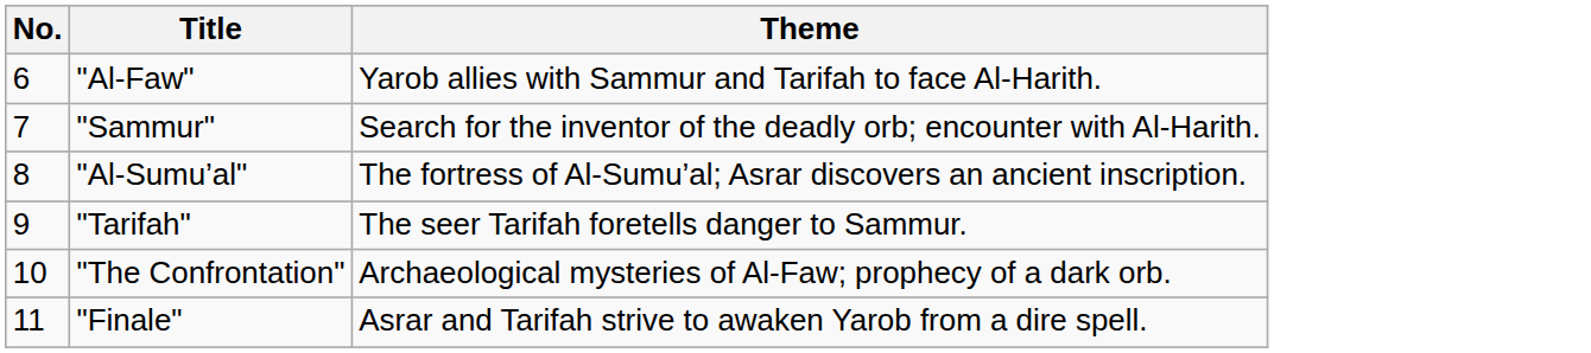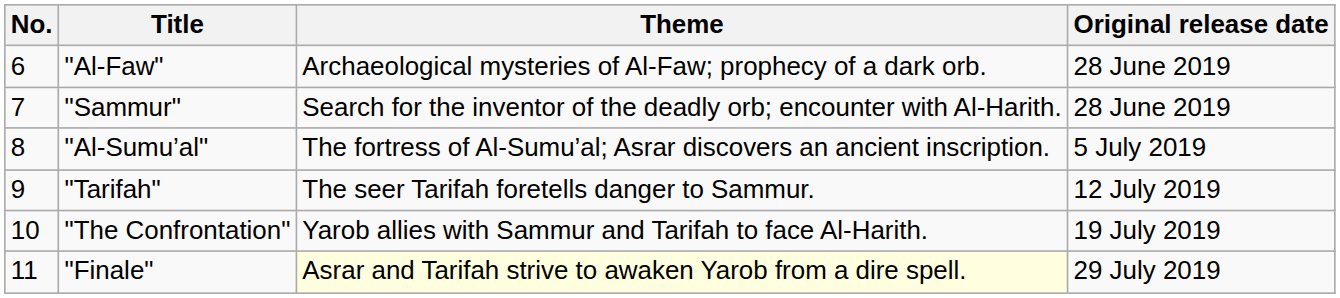 <table class="wikitable">
 <tr>
 <th>No.</th>
 <th>Title</th>
 <th>Theme</th>
+<th>Original release date</th>
 </tr>
 <tr>
 <td>6</td>
 <td>"Al‑Faw"</td>
-<td>Yarob allies with Sammur and Tarifah to face Al‑Harith.</td>
+<td>Archaeological mysteries of Al‑Faw; prophecy of a dark orb.</td>
+<td>28 June 2019</td>
 </tr>
 <tr>
 <td>7</td>
 <td>"Sammur"</td>
 <td>Search for the inventor of the deadly orb; encounter with Al‑Harith.</td>
+<td>28 June 2019</td>
 </tr>
 <tr>
 <td>8</td>
 <td>"Al‑Sumu’al"</td>
 <td>The fortress of Al‑Sumu’al; Asrar discovers an ancient inscription.</td>
+<td>5 July 2019</td>
 </tr>
 <tr>
 <td>9</td>
 <td>"Tarifah"</td>
 <td>The seer Tarifah foretells danger to Sammur.</td>
+<td>12 July 2019</td>
 </tr>
 <tr>
 <td>10</td>
 <td>"The Confrontation"</td>
-<td>Archaeological mysteries of Al‑Faw; prophecy of a dark orb.</td>
+<td>Yarob allies with Sammur and Tarifah to face Al‑Harith.</td>
+<td>19 July 2019</td>
 </tr>
 <tr>
 <td>11</td>
 <td>"Finale"</td>
-<td>Asrar and Tarifah strive to awaken Yarob from a dire spell.</td>
+<td style="background: lightyellow;">Asrar and Tarifah strive to awaken Yarob from a dire spell.</td>
+<td>29 July 2019</td>
 </tr>
 </table>
